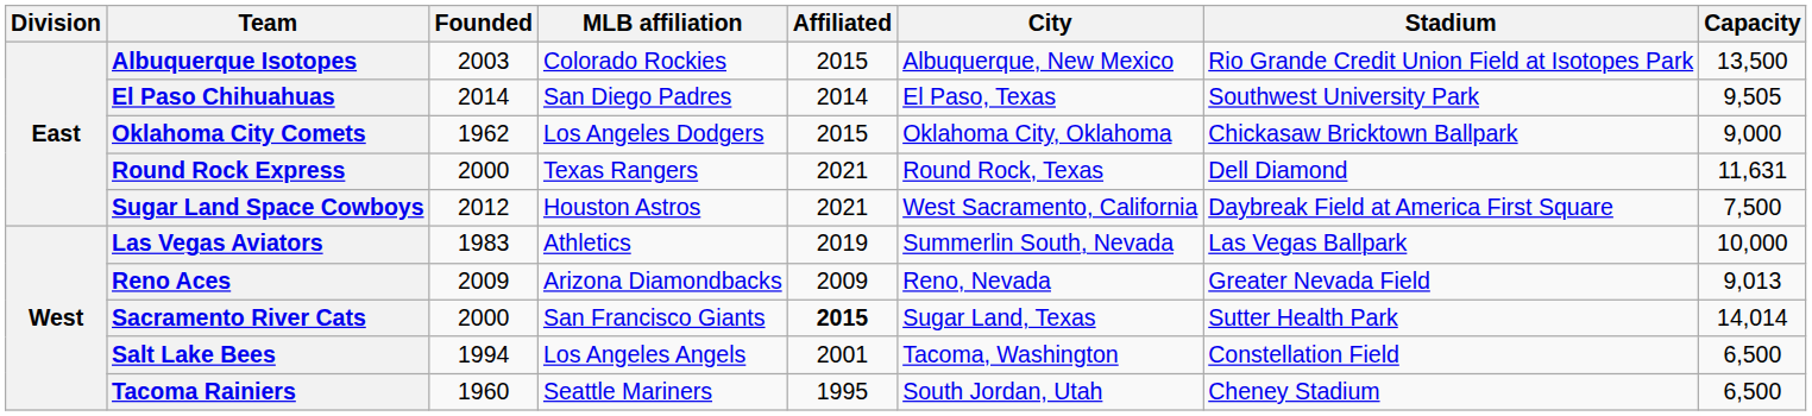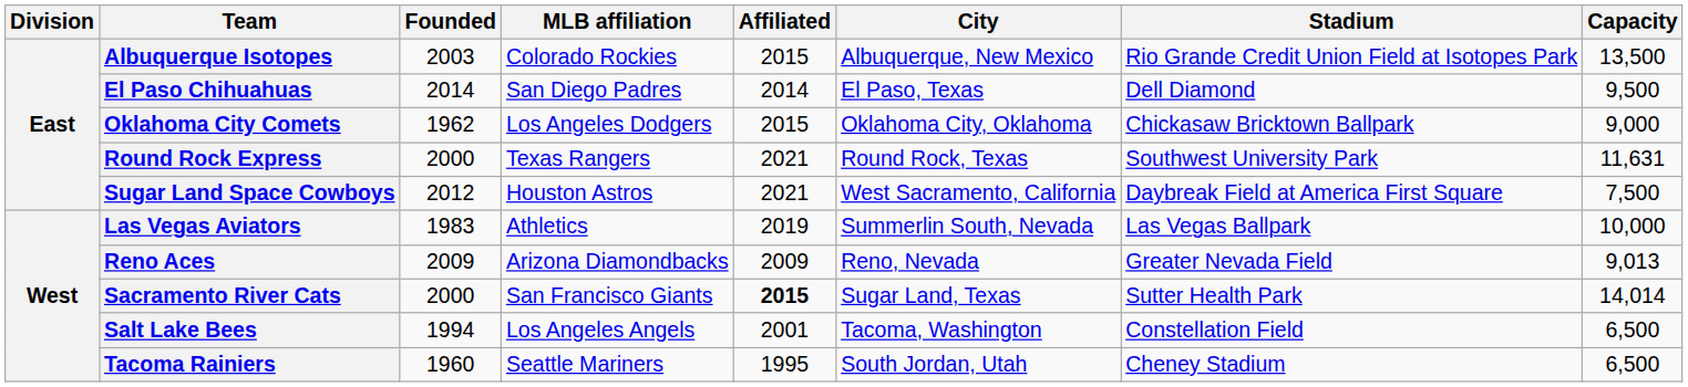 <table class="wikitable sortable">
 <tr>
 <th scope="col">Division</th>
 <th scope="col">Team</th>
 <th scope="col">Founded</th>
 <th scope="col">MLB affiliation</th>
 <th scope="col">Affiliated</th>
 <th scope="col">City</th>
 <th scope="col">Stadium</th>
 <th scope="col">Capacity</th>
 </tr>
 <tr>
 <th scope="rowgroup" rowspan="5">East</th>
 <th scope="row" style="text-align:left"><a href='#'>Albuquerque Isotopes</a></th>
 <td align=center>2003</td>
 <td><a href='#'>Colorado Rockies</a></td>
 <td align=center>2015</td>
 <td><a href='#'>Albuquerque, New Mexico</a></td>
 <td><a href='#'>Rio Grande Credit Union Field at Isotopes Park</a></td>
 <td align=center>13,500</td>
 </tr>
 <tr>
 <th scope="row" style="text-align:left"><a href='#'>El Paso Chihuahuas</a></th>
 <td align=center>2014</td>
 <td><a href='#'>San Diego Padres</a></td>
 <td align=center>2014</td>
 <td><a href='#'>El Paso, Texas</a></td>
-<td><a href='#'>Southwest University Park</a></td>
-<td align=center>9,505</td>
+<td><a href='#'>Dell Diamond</a></td>
+<td align=center>9,500</td>
 </tr>
 <tr>
 <th scope="row" style="text-align:left"><a href='#'>Oklahoma City Comets</a></th>
 <td align=center>1962</td>
 <td><a href='#'>Los Angeles Dodgers</a></td>
 <td align=center>2015</td>
 <td><a href='#'>Oklahoma City, Oklahoma</a></td>
 <td><a href='#'>Chickasaw Bricktown Ballpark</a></td>
 <td align=center>9,000</td>
 </tr>
 <tr>
 <th scope="row" style="text-align:left"><a href='#'>Round Rock Express</a></th>
 <td align=center>2000</td>
 <td><a href='#'>Texas Rangers</a></td>
 <td align=center>2021</td>
 <td><a href='#'>Round Rock, Texas</a></td>
-<td><a href='#'>Dell Diamond</a></td>
+<td><a href='#'>Southwest University Park</a></td>
 <td align=center>11,631</td>
 </tr>
 <tr>
 <th scope="row" style="text-align:left"><a href='#'>Sugar Land Space Cowboys</a></th>
 <td align=center>2012</td>
 <td><a href='#'>Houston Astros</a></td>
 <td align=center>2021</td>
 <td><a href='#'>West Sacramento, California</a></td>
 <td><a href='#'>Daybreak Field at America First Square</a></td>
 <td align=center>7,500</td>
 </tr>
 <tr>
 <th scope="rowgroup" rowspan="5">West</th>
 <th scope="row" style="text-align:left"><a href='#'>Las Vegas Aviators</a></th>
 <td align=center>1983</td>
 <td><a href='#'>Athletics</a></td>
 <td align=center>2019</td>
 <td><a href='#'>Summerlin South, Nevada</a></td>
 <td><a href='#'>Las Vegas Ballpark</a></td>
 <td align=center>10,000</td>
 </tr>
 <tr>
 <th scope="row" style="text-align:left"><a href='#'>Reno Aces</a></th>
 <td align=center>2009</td>
 <td><a href='#'>Arizona Diamondbacks</a></td>
 <td align=center>2009</td>
 <td><a href='#'>Reno, Nevada</a></td>
 <td><a href='#'>Greater Nevada Field</a></td>
 <td align=center>9,013</td>
 </tr>
 <tr>
 <th scope="row" style="text-align:left"><a href='#'>Sacramento River Cats</a></th>
 <td align=center>2000</td>
 <td><a href='#'>San Francisco Giants</a></td>
 <td align=center><strong>2015</strong></td>
 <td><a href='#'>Sugar Land, Texas</a></td>
 <td><a href='#'>Sutter Health Park</a></td>
 <td align=center>14,014</td>
 </tr>
 <tr>
 <th scope="row" style="text-align:left"><a href='#'>Salt Lake Bees</a></th>
 <td align=center>1994</td>
 <td><a href='#'>Los Angeles Angels</a></td>
 <td align=center>2001</td>
 <td><a href='#'>Tacoma, Washington</a></td>
 <td><a href='#'>Constellation Field</a></td>
 <td align=center>6,500</td>
 </tr>
 <tr>
 <th scope="row" style="text-align:left"><a href='#'>Tacoma Rainiers</a></th>
 <td align=center>1960</td>
 <td><a href='#'>Seattle Mariners</a></td>
 <td align=center>1995</td>
 <td><a href='#'>South Jordan, Utah</a></td>
 <td><a href='#'>Cheney Stadium</a></td>
 <td align=center>6,500</td>
 </tr>
 </table>
